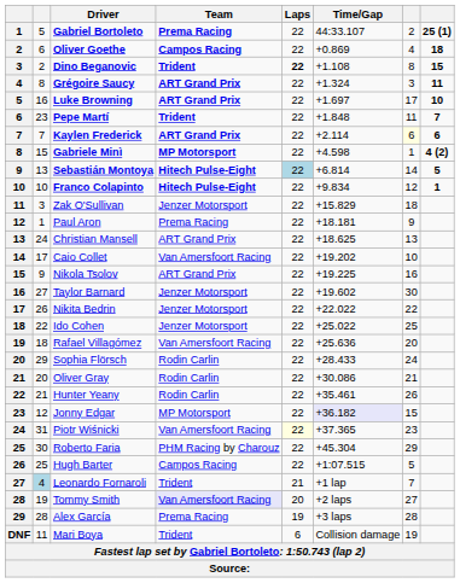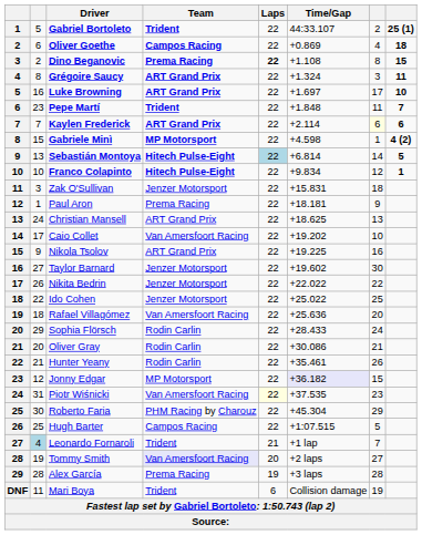 <table class="wikitable" style="font-size:85%">
 <tr>
 <th></th>
 <th></th>
 <th>Driver</th>
 <th>Team</th>
 <th>Laps</th>
 <th>Time/Gap</th>
 <th></th>
 <th></th>
 </tr>
 <tr>
 <th>1</th>
 <td align="center">5</td>
 <td> <strong><a href='#'>Gabriel Bortoleto</a></strong></td>
-<td><strong><a href='#'>Prema Racing</a></strong></td>
+<td><strong><a href='#'>Trident</a></strong></td>
 <td align="center">22</td>
 <td>44:33.107</td>
 <td align="center">2</td>
 <td align="center"><strong>25 (1)</strong></td>
 </tr>
 <tr>
 <th>2</th>
 <td align="center">6</td>
 <td> <strong><a href='#'>Oliver Goethe</a></strong></td>
 <td><strong><a href='#'>Campos Racing</a></strong></td>
 <td align="center">22</td>
 <td>+0.869</td>
 <td align="center">4</td>
 <td align="center"><strong>18</strong></td>
 </tr>
 <tr>
 <th>3</th>
 <td align="center">2</td>
 <td><strong> <a href='#'>Dino Beganovic</a></strong></td>
-<td><strong><a href='#'>Trident</a></strong></td>
+<td><strong><a href='#'>Prema Racing</a></strong></td>
 <td align="center"><strong>22</strong></td>
 <td>+1.108</td>
 <td align="center">8</td>
 <td align="center"><strong>15</strong></td>
 </tr>
 <tr>
 <th>4</th>
 <td align="center">8</td>
 <td> <strong><a href='#'>Grégoire Saucy</a></strong></td>
 <td><strong><a href='#'>ART Grand Prix</a></strong></td>
 <td align="center">22</td>
 <td>+1.324</td>
 <td align="center">3</td>
 <td align="center"><strong>11</strong></td>
 </tr>
 <tr>
 <th>5</th>
 <td align="center">16</td>
 <td> <strong><a href='#'>Luke Browning</a></strong></td>
 <td><strong><a href='#'>ART Grand Prix</a></strong></td>
 <td align="center">22</td>
 <td>+1.697</td>
 <td align="center">17</td>
 <td align="center"><strong>10</strong></td>
 </tr>
 <tr>
 <th>6</th>
 <td align="center">23</td>
 <td> <strong><a href='#'>Pepe Martí</a></strong></td>
 <td><strong><a href='#'>Trident</a></strong></td>
 <td align="center">22</td>
 <td>+1.848</td>
 <td align="center">11</td>
 <td align="center"><strong>7</strong></td>
 </tr>
 <tr>
 <th>7</th>
 <td align="center">7</td>
 <td> <strong><a href='#'>Kaylen Frederick</a></strong></td>
 <td><strong><a href='#'>ART Grand Prix</a></strong></td>
 <td align="center">22</td>
 <td>+2.114</td>
 <td align="center" style="background: lightyellow;">6</td>
 <td align="center"><strong>6</strong></td>
 </tr>
 <tr>
 <th>8</th>
 <td align="center">15</td>
 <td> <strong><a href='#'>Gabriele Minì</a></strong></td>
 <td><strong><a href='#'>MP Motorsport</a></strong></td>
 <td align="center">22</td>
 <td>+4.598</td>
 <td align="center">1</td>
 <td align="center"><strong>4 (2)</strong></td>
 </tr>
 <tr>
 <th>9</th>
 <td align="center">13</td>
 <td> <strong><a href='#'>Sebastián Montoya</a></strong></td>
 <td><strong><a href='#'>Hitech Pulse-Eight</a></strong></td>
 <td align="center" style="background: lightblue;">22</td>
 <td>+6.814</td>
 <td align="center">14</td>
 <td align="center"><strong>5</strong></td>
 </tr>
 <tr>
 <th>10</th>
 <td align="center">10</td>
 <td> <strong><a href='#'>Franco Colapinto</a></strong></td>
 <td><strong><a href='#'>Hitech Pulse-Eight</a></strong></td>
 <td align="center">22</td>
 <td>+9.834</td>
 <td align="center">12</td>
 <td align="center"><strong>1</strong></td>
 </tr>
 <tr>
 <th>11</th>
 <td align="center">3</td>
 <td> <a href='#'>Zak O'Sullivan</a></td>
 <td><a href='#'>Jenzer Motorsport</a></td>
 <td align="center">22</td>
-<td>+15.829</td>
+<td>+15.831</td>
 <td align="center">18</td>
 <td></td>
 </tr>
 <tr>
 <th>12</th>
 <td align="center">1</td>
 <td> <a href='#'>Paul Aron</a></td>
 <td><a href='#'>Prema Racing</a></td>
 <td align="center">22</td>
 <td>+18.181</td>
 <td align="center">9</td>
 <td align="center"></td>
 </tr>
 <tr>
 <th>13</th>
 <td align="center">24</td>
 <td> <a href='#'>Christian Mansell</a></td>
 <td><a href='#'>ART Grand Prix</a></td>
 <td align="center">22</td>
 <td>+18.625</td>
 <td align="center">13</td>
 <td></td>
 </tr>
 <tr>
 <th>14</th>
 <td align="center">17</td>
 <td> <a href='#'>Caio Collet</a></td>
 <td><a href='#'>Van Amersfoort Racing</a></td>
 <td align="center">22</td>
 <td>+19.202</td>
 <td align="center">10</td>
 <td></td>
 </tr>
 <tr>
 <th>15</th>
 <td align="center">9</td>
 <td> <a href='#'>Nikola Tsolov</a></td>
 <td><a href='#'>ART Grand Prix</a></td>
 <td align="center">22</td>
 <td>+19.225</td>
 <td align="center">16</td>
 <td></td>
 </tr>
 <tr>
 <th>16</th>
 <td align="center">27</td>
 <td> <a href='#'>Taylor Barnard</a></td>
 <td><a href='#'>Jenzer Motorsport</a></td>
 <td align="center">22</td>
 <td>+19.602</td>
 <td align="center">30</td>
 <td></td>
 </tr>
 <tr>
 <th>17</th>
 <td align="center">26</td>
 <td> <a href='#'>Nikita Bedrin</a></td>
 <td><a href='#'>Jenzer Motorsport</a></td>
 <td align="center">22</td>
 <td>+22.022</td>
 <td align="center">22</td>
 <td></td>
 </tr>
 <tr>
 <th>18</th>
 <td align="center">22</td>
 <td> <a href='#'>Ido Cohen</a></td>
 <td><a href='#'>Jenzer Motorsport</a></td>
 <td align="center">22</td>
 <td>+25.022</td>
 <td align="center">25</td>
 <td></td>
 </tr>
 <tr>
 <th>19</th>
 <td align="center">18</td>
 <td> <a href='#'>Rafael Villagómez</a></td>
 <td><a href='#'>Van Amersfoort Racing</a></td>
 <td align="center">22</td>
 <td>+25.636</td>
 <td align="center">20</td>
 <td></td>
 </tr>
 <tr>
 <th>20</th>
 <td align="center">29</td>
 <td> <a href='#'>Sophia Flörsch</a></td>
 <td><a href='#'>Rodin Carlin</a></td>
 <td align="center">22</td>
 <td>+28.433</td>
 <td align="center">24</td>
 <td align="center"></td>
 </tr>
 <tr>
 <th>21</th>
 <td align="center">20</td>
 <td> <a href='#'>Oliver Gray</a></td>
 <td><a href='#'>Rodin Carlin</a></td>
 <td align="center">22</td>
 <td>+30.086</td>
 <td align="center">21</td>
 <td align="center"></td>
 </tr>
 <tr>
 <th>22</th>
 <td align="center">21</td>
 <td> <a href='#'>Hunter Yeany</a></td>
 <td><a href='#'>Rodin Carlin</a></td>
 <td align="center">22</td>
 <td>+35.461</td>
 <td align="center">26</td>
 <td></td>
 </tr>
 <tr>
 <th>23</th>
 <td align="center">12</td>
 <td> <a href='#'>Jonny Edgar</a></td>
 <td><a href='#'>MP Motorsport</a></td>
 <td align="center">22</td>
 <td style="background: lavender;">+36.182</td>
 <td align="center">15</td>
 <td align="center"></td>
 </tr>
 <tr>
 <th>24</th>
 <td align="center">31</td>
 <td> <a href='#'>Piotr Wiśnicki</a></td>
 <td><a href='#'>Van Amersfoort Racing</a></td>
 <td align="center" style="background: lightyellow;">22</td>
-<td>+37.365</td>
+<td>+37.535</td>
 <td align="center">23</td>
 <td></td>
 </tr>
 <tr>
 <th>25</th>
 <td align="center">30</td>
 <td> <a href='#'>Roberto Faria</a></td>
 <td><a href='#'>PHM Racing</a> by <a href='#'>Charouz</a></td>
 <td align="center">22</td>
 <td>+45.304</td>
 <td align="center">29</td>
 <td align="center"></td>
 </tr>
 <tr>
 <th>26</th>
 <td align="center">25</td>
 <td> <a href='#'>Hugh Barter</a></td>
 <td><a href='#'>Campos Racing</a></td>
 <td align="center">22</td>
 <td>+1:07.515</td>
 <td align="center">5</td>
 <td align="center"></td>
 </tr>
 <tr>
 <th>27</th>
 <td align="center" style="background: lightblue;">4</td>
 <td> <a href='#'>Leonardo Fornaroli</a></td>
 <td><a href='#'>Trident</a></td>
 <td align="center">21</td>
 <td>+1 lap</td>
 <td align="center">7</td>
 <td></td>
 </tr>
 <tr>
 <th>28</th>
 <td align="center">19</td>
 <td> <a href='#'>Tommy Smith</a></td>
 <td style="background: lavender;"><a href='#'>Van Amersfoort Racing</a></td>
 <td align="center">20</td>
 <td>+2 laps</td>
 <td align="center">27</td>
 <td></td>
 </tr>
 <tr>
 <th>29</th>
 <td align="center">28</td>
 <td> <a href='#'>Alex García</a></td>
 <td><a href='#'>Prema Racing</a></td>
 <td align="center">19</td>
 <td>+3 laps</td>
 <td align="center">28</td>
 <td></td>
 </tr>
 <tr>
 <th>DNF</th>
 <td align="center">11</td>
 <td> <a href='#'>Mari Boya</a></td>
 <td><a href='#'>Trident</a></td>
 <td align="center">6</td>
 <td>Collision damage</td>
 <td align="center">19</td>
 <td></td>
 </tr>
 <tr>
 <th colspan="8"><em>Fastest lap set by</em> <strong> <a href='#'>Gabriel Bortoleto</a><strong><em>: 1:50.743 (lap 2)<em></th>
 </tr>
 <tr>
 <th colspan="8">Source:</th>
 </tr>
 </table>
